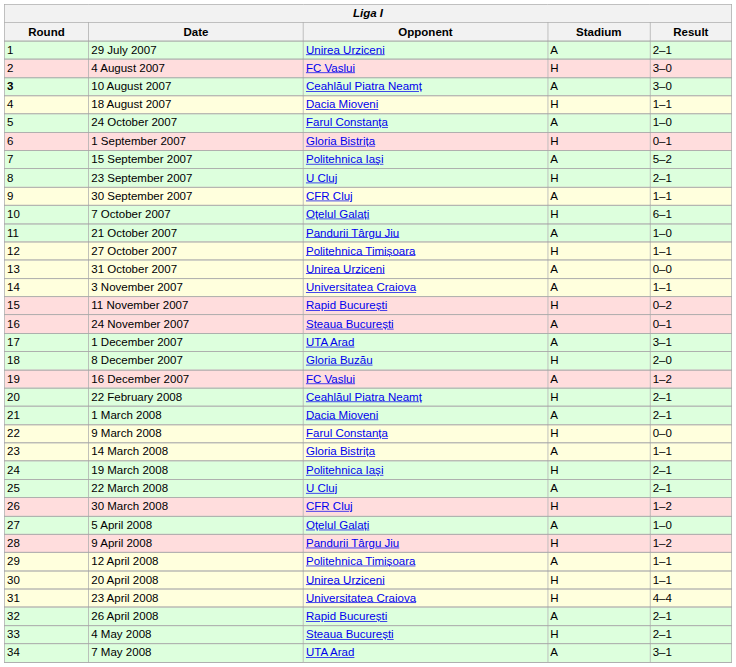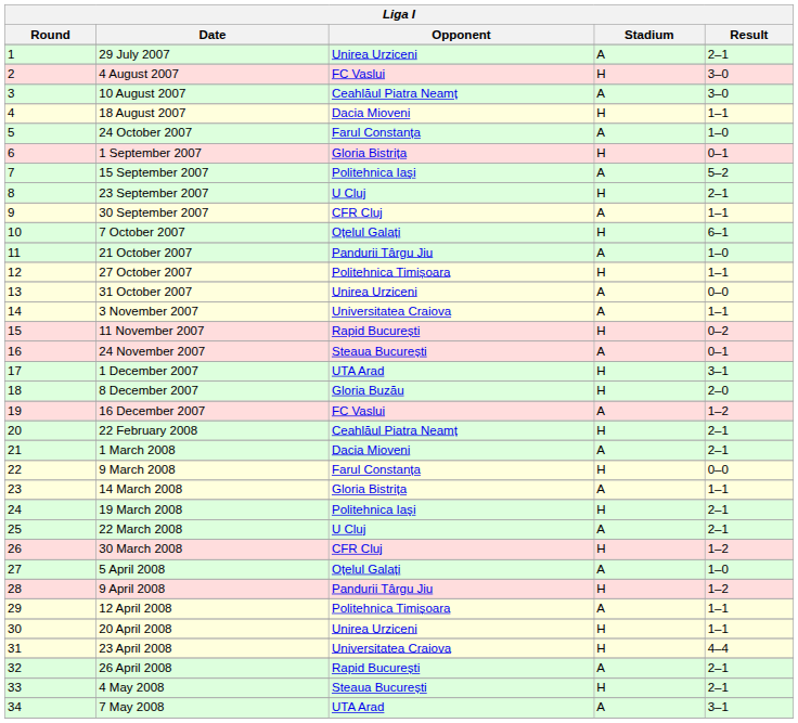 <table class="wikitable" style="width:80%;">
 <tr>
 <th colspan="5" style="text-align:center;"><em>Liga I</em></th>
 </tr>
 <tr>
 <th>Round</th>
 <th>Date</th>
 <th>Opponent</th>
 <th>Stadium</th>
 <th>Result</th>
 </tr>
 <tr>
 </tr>
 <tr bgcolor="#ddffdd">
 <td>1</td>
 <td>29 July 2007</td>
 <td><a href='#'>Unirea Urziceni</a></td>
 <td>A</td>
 <td>2–1</td>
 </tr>
 <tr>
 </tr>
 <tr bgcolor="#ffdddd">
 <td>2</td>
 <td>4 August 2007</td>
 <td><a href='#'>FC Vaslui</a></td>
 <td>H</td>
 <td>3–0</td>
 </tr>
 <tr>
 </tr>
 <tr bgcolor="#ddffdd">
-<td><strong>3</strong></td>
+<td>3</td>
 <td>10 August 2007</td>
 <td><a href='#'>Ceahlăul Piatra Neamț</a></td>
 <td>A</td>
 <td>3–0</td>
 </tr>
 <tr>
 </tr>
 <tr bgcolor="#ffffdd">
 <td>4</td>
 <td>18 August 2007</td>
 <td><a href='#'>Dacia Mioveni</a></td>
 <td>H</td>
 <td>1–1</td>
 </tr>
 <tr>
 </tr>
 <tr bgcolor="#ddffdd">
 <td>5</td>
 <td>24 October 2007</td>
 <td><a href='#'>Farul Constanța</a></td>
 <td>A</td>
 <td>1–0</td>
 </tr>
 <tr>
 </tr>
 <tr bgcolor="#ffdddd">
 <td>6</td>
 <td>1 September 2007</td>
 <td><a href='#'>Gloria Bistrița</a></td>
 <td>H</td>
 <td>0–1</td>
 </tr>
 <tr>
 </tr>
 <tr bgcolor="#ddffdd">
 <td>7</td>
 <td>15 September 2007</td>
 <td><a href='#'>Politehnica Iaşi</a></td>
 <td>A</td>
 <td>5–2</td>
 </tr>
 <tr>
 </tr>
 <tr bgcolor="#ddffdd">
 <td>8</td>
 <td>23 September 2007</td>
 <td><a href='#'>U Cluj</a></td>
 <td>H</td>
 <td>2–1</td>
 </tr>
 <tr>
 </tr>
 <tr bgcolor="#ffffdd">
 <td>9</td>
 <td>30 September 2007</td>
 <td><a href='#'>CFR Cluj</a></td>
 <td>A</td>
 <td>1–1</td>
 </tr>
 <tr>
 </tr>
 <tr bgcolor="#ddffdd">
 <td>10</td>
 <td>7 October 2007</td>
 <td><a href='#'>Oțelul Galați</a></td>
 <td>H</td>
 <td>6–1</td>
 </tr>
 <tr>
 </tr>
 <tr bgcolor="#ddffdd">
 <td>11</td>
 <td>21 October 2007</td>
 <td><a href='#'>Pandurii Târgu Jiu</a></td>
 <td>A</td>
 <td>1–0</td>
 </tr>
 <tr>
 </tr>
 <tr bgcolor="#ffffdd">
 <td>12</td>
 <td>27 October 2007</td>
 <td><a href='#'>Politehnica Timișoara</a></td>
 <td>H</td>
 <td>1–1</td>
 </tr>
 <tr>
 </tr>
 <tr bgcolor="#ffffdd">
 <td>13</td>
 <td>31 October 2007</td>
 <td><a href='#'>Unirea Urziceni</a></td>
 <td>A</td>
 <td>0–0</td>
 </tr>
 <tr>
 </tr>
 <tr bgcolor="#ffffdd">
 <td>14</td>
 <td>3 November 2007</td>
 <td><a href='#'>Universitatea Craiova</a></td>
 <td>A</td>
 <td>1–1</td>
 </tr>
 <tr>
 </tr>
 <tr bgcolor="#ffdddd">
 <td>15</td>
 <td>11 November 2007</td>
 <td><a href='#'>Rapid București</a></td>
 <td>H</td>
 <td>0–2</td>
 </tr>
 <tr>
 </tr>
 <tr bgcolor="#ffdddd">
 <td>16</td>
 <td>24 November 2007</td>
 <td><a href='#'>Steaua București</a></td>
 <td>A</td>
 <td>0–1</td>
 </tr>
 <tr>
 </tr>
 <tr bgcolor="#ddffdd">
 <td>17</td>
 <td>1 December 2007</td>
 <td><a href='#'>UTA Arad</a></td>
-<td>A</td>
+<td>H</td>
 <td>3–1</td>
 </tr>
 <tr>
 </tr>
 <tr bgcolor="#ddffdd">
 <td>18</td>
 <td>8 December 2007</td>
 <td><a href='#'>Gloria Buzău</a></td>
 <td>H</td>
 <td>2–0</td>
 </tr>
 <tr>
 </tr>
 <tr bgcolor="#ffdddd">
 <td>19</td>
 <td>16 December 2007</td>
 <td><a href='#'>FC Vaslui</a></td>
 <td>A</td>
 <td>1–2</td>
 </tr>
 <tr>
 </tr>
 <tr bgcolor="#ddffdd">
 <td>20</td>
 <td>22 February 2008</td>
 <td><a href='#'>Ceahlăul Piatra Neamț</a></td>
 <td>H</td>
 <td>2–1</td>
 </tr>
 <tr>
 </tr>
 <tr bgcolor="#ddffdd">
 <td>21</td>
 <td>1 March 2008</td>
 <td><a href='#'>Dacia Mioveni</a></td>
 <td>A</td>
 <td>2–1</td>
 </tr>
 <tr>
 </tr>
 <tr bgcolor="#ffffdd">
 <td>22</td>
 <td>9 March 2008</td>
 <td><a href='#'>Farul Constanța</a></td>
 <td>H</td>
 <td>0–0</td>
 </tr>
 <tr>
 </tr>
 <tr bgcolor="#ffffdd">
 <td>23</td>
 <td>14 March 2008</td>
 <td><a href='#'>Gloria Bistrița</a></td>
 <td>A</td>
 <td>1–1</td>
 </tr>
 <tr>
 </tr>
 <tr bgcolor="#ddffdd">
 <td>24</td>
 <td>19 March 2008</td>
 <td><a href='#'>Politehnica Iaşi</a></td>
 <td>H</td>
 <td>2–1</td>
 </tr>
 <tr>
 </tr>
 <tr bgcolor="#ddffdd">
 <td>25</td>
 <td>22 March 2008</td>
 <td><a href='#'>U Cluj</a></td>
 <td>A</td>
 <td>2–1</td>
 </tr>
 <tr>
 </tr>
 <tr bgcolor="#ffdddd">
 <td>26</td>
 <td>30 March 2008</td>
 <td><a href='#'>CFR Cluj</a></td>
 <td>H</td>
 <td>1–2</td>
 </tr>
 <tr>
 </tr>
 <tr bgcolor="#ddffdd">
 <td>27</td>
 <td>5 April 2008</td>
 <td><a href='#'>Oțelul Galați</a></td>
 <td>A</td>
 <td>1–0</td>
 </tr>
 <tr>
 </tr>
 <tr bgcolor="#ffdddd">
 <td>28</td>
 <td>9 April 2008</td>
 <td><a href='#'>Pandurii Târgu Jiu</a></td>
 <td>H</td>
 <td>1–2</td>
 </tr>
 <tr>
 </tr>
 <tr bgcolor="#ffffdd">
 <td>29</td>
 <td>12 April 2008</td>
 <td><a href='#'>Politehnica Timișoara</a></td>
 <td>A</td>
 <td>1–1</td>
 </tr>
 <tr>
 </tr>
 <tr bgcolor="#ffffdd">
 <td>30</td>
 <td>20 April 2008</td>
 <td><a href='#'>Unirea Urziceni</a></td>
 <td>H</td>
 <td>1–1</td>
 </tr>
 <tr>
 </tr>
 <tr bgcolor="#ffffdd">
 <td>31</td>
 <td>23 April 2008</td>
 <td><a href='#'>Universitatea Craiova</a></td>
 <td>H</td>
 <td>4–4</td>
 </tr>
 <tr>
 </tr>
 <tr bgcolor="#ddffdd">
 <td>32</td>
 <td>26 April 2008</td>
 <td><a href='#'>Rapid București</a></td>
 <td>A</td>
 <td>2–1</td>
 </tr>
 <tr>
 </tr>
 <tr bgcolor="#ddffdd">
 <td>33</td>
 <td>4 May 2008</td>
 <td><a href='#'>Steaua București</a></td>
 <td>H</td>
 <td>2–1</td>
 </tr>
 <tr>
 </tr>
 <tr bgcolor="#ddffdd">
 <td>34</td>
 <td>7 May 2008</td>
 <td><a href='#'>UTA Arad</a></td>
 <td>A</td>
 <td>3–1</td>
 </tr>
 <tr>
 </tr>
 </table>
